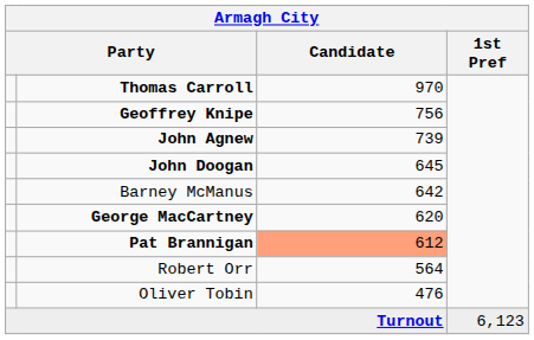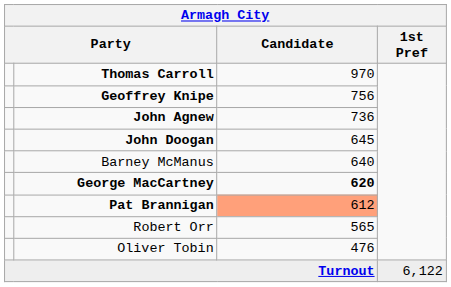 <table class="wikitable">
 <tr>
 <th colspan="4" align="center"><a href='#'>Armagh City</a></th>
 </tr>
 <tr>
 <th colspan="2" align="center" width=200>Party</th>
 <th width=150>Candidate</th>
 <th width=60>1st Pref</th>
 </tr>
 <tr>
 <td></td>
 <td align="right"><strong>Thomas Carroll</strong></td>
 <td align="right">970</td>
 </tr>
 <tr>
 <td></td>
 <td align="right"><strong>Geoffrey Knipe</strong></td>
 <td align="right">756</td>
 </tr>
 <tr>
 <td></td>
 <td align="right"><strong>John Agnew</strong></td>
-<td align="right">739</td>
+<td align="right">736</td>
 </tr>
 <tr>
 <td></td>
 <td align="right"><strong>John Doogan</strong></td>
 <td align="right">645</td>
 </tr>
 <tr>
 <td></td>
 <td align="right">Barney McManus</td>
-<td align="right">642</td>
+<td align="right">640</td>
 </tr>
 <tr>
 <td></td>
 <td align="right"><strong>George MacCartney</strong></td>
-<td align="right">620</td>
+<td align="right"><strong>620</strong></td>
 </tr>
 <tr>
 <td></td>
 <td align="right"><strong>Pat Brannigan</strong></td>
 <td align="right" style="background: lightsalmon;">612</td>
 </tr>
 <tr>
 <td></td>
 <td align="right">Robert Orr</td>
-<td align="right">564</td>
+<td align="right">565</td>
 </tr>
 <tr>
 <td></td>
 <td align="right">Oliver Tobin</td>
 <td align="right">476</td>
 </tr>
 <tr bgcolor="EEEEEE">
 <td colspan=3 align="right"><strong><a href='#'>Turnout</a></strong></td>
-<td align="right">6,123</td>
+<td align="right">6,122</td>
 </tr>
 </table>
